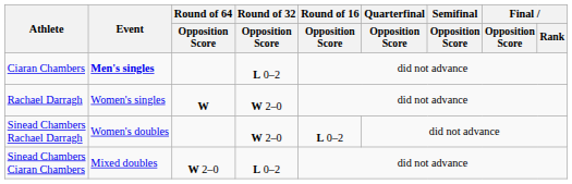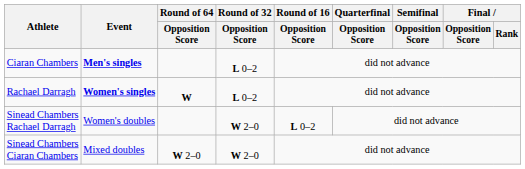 <table class=wikitable style="font-size:90%">
 <tr>
 <th rowspan=2>Athlete</th>
 <th rowspan=2>Event</th>
 <th>Round of 64</th>
 <th>Round of 32</th>
 <th>Round of 16</th>
 <th>Quarterfinal</th>
 <th>Semifinal</th>
 <th colspan=2>Final / </th>
 </tr>
 <tr style="font-size:95%">
 <th>Opposition<br>Score</th>
 <th>Opposition<br>Score</th>
 <th>Opposition<br>Score</th>
 <th>Opposition<br>Score</th>
 <th>Opposition<br>Score</th>
 <th>Opposition<br>Score</th>
 <th>Rank</th>
 </tr>
 <tr align=center>
 <td align=left><a href='#'>Ciaran Chambers</a></td>
 <td align=left><strong><a href='#'>Men's singles</a></strong></td>
 <td></td>
 <td><br><strong>L</strong> 0–2</td>
 <td colspan=5>did not advance</td>
 </tr>
 <tr align=center>
 <td align=left><a href='#'>Rachael Darragh</a></td>
-<td align=left><a href='#'>Women's singles</a></td>
+<td align=left><strong><a href='#'>Women's singles</a></strong></td>
 <td><br><strong>W</strong> </td>
-<td><br><strong>W</strong> 2–0</td>
+<td><br><strong>L</strong> 0–2</td>
 <td colspan=5>did not advance</td>
 </tr>
 <tr align=center>
 <td align=left><a href='#'>Sinead Chambers</a><br><a href='#'>Rachael Darragh</a></td>
 <td align=left><a href='#'>Women's doubles</a></td>
 <td></td>
 <td><br><strong>W</strong> 2–0</td>
 <td><br><strong>L</strong> 0–2</td>
 <td colspan=4>did not advance</td>
 </tr>
 <tr align=center>
 <td align=left><a href='#'>Sinead Chambers</a><br><a href='#'>Ciaran Chambers</a></td>
 <td align=left><a href='#'>Mixed doubles</a></td>
 <td><br><strong>W</strong> 2–0</td>
-<td><br><strong>L</strong> 0–2</td>
+<td><br><strong>W</strong> 2–0</td>
 <td colspan=5>did not advance</td>
 </tr>
 </table>
